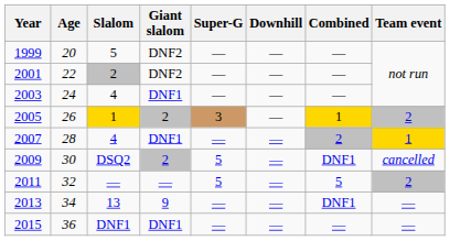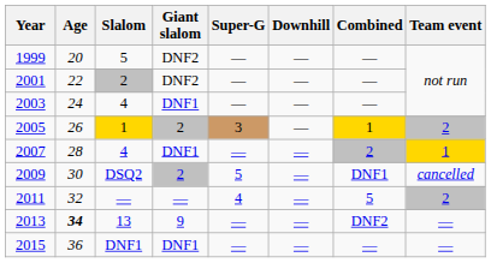 <table class=wikitable style="text-align:center">
 <tr>
 <th>  Year  </th>
 <th> Age </th>
 <th> Slalom </th>
 <th> Giant <br> slalom </th>
 <th>Super-G</th>
 <th>Downhill</th>
 <th>Combined</th>
 <th>Team event</th>
 </tr>
 <tr>
 <td><a href='#'>1999</a></td>
 <td><em>20</em></td>
 <td>5</td>
 <td>DNF2</td>
 <td>—</td>
 <td>—</td>
 <td>—</td>
 <td rowspan=3><em>not run</em></td>
 </tr>
 <tr>
 <td><a href='#'>2001</a></td>
 <td><em>22</em></td>
 <td style="background:silver;">2</td>
 <td>DNF2</td>
 <td>—</td>
 <td>—</td>
 <td>—</td>
 </tr>
 <tr>
 <td><a href='#'>2003</a></td>
 <td><em>24</em></td>
 <td>4</td>
 <td><a href='#'>DNF1</a></td>
 <td>—</td>
 <td>—</td>
 <td>—</td>
 </tr>
 <tr>
 <td><a href='#'>2005</a></td>
 <td><em>26</em></td>
 <td style="background:gold;">1</td>
 <td style="background:silver;">2</td>
 <td style="background:#cc9966;">3</td>
 <td>—</td>
 <td style="background:gold;">1</td>
 <td style="background:silver;"><a href='#'>2</a></td>
 </tr>
 <tr>
 <td><a href='#'>2007</a></td>
 <td><em>28</em></td>
 <td><a href='#'>4</a></td>
 <td><a href='#'>DNF1</a></td>
 <td><a href='#'>—</a></td>
 <td><a href='#'>—</a></td>
 <td style="background:silver;"><a href='#'>2</a></td>
 <td style="background:gold;"><a href='#'>1</a></td>
 </tr>
 <tr>
 <td><a href='#'>2009</a></td>
 <td><em>30</em></td>
 <td><a href='#'>DSQ2</a></td>
 <td style="background:silver;"><a href='#'>2</a></td>
 <td><a href='#'>5</a></td>
 <td><a href='#'>—</a></td>
 <td><a href='#'>DNF1</a></td>
 <td><a href='#'><em>cancelled</em></a></td>
 </tr>
 <tr>
 <td><a href='#'>2011</a></td>
 <td><em>32</em></td>
 <td><a href='#'>—</a></td>
 <td><a href='#'>—</a></td>
-<td><a href='#'>5</a></td>
+<td><a href='#'>4</a></td>
 <td><a href='#'>—</a></td>
 <td><a href='#'>5</a></td>
 <td style="background:silver;"><a href='#'>2</a></td>
 </tr>
 <tr>
 <td><a href='#'>2013</a></td>
-<td><em>34</em></td>
+<td><strong><em>34</em></strong></td>
 <td><a href='#'>13</a></td>
 <td><a href='#'>9</a></td>
 <td><a href='#'>—</a></td>
 <td><a href='#'>—</a></td>
-<td><a href='#'>DNF1</a></td>
+<td><a href='#'>DNF2</a></td>
 <td><a href='#'>—</a></td>
 </tr>
 <tr>
 <td><a href='#'>2015</a></td>
 <td><em>36</em></td>
 <td><a href='#'>DNF1</a></td>
 <td><a href='#'>DNF1</a></td>
 <td><a href='#'>—</a></td>
 <td><a href='#'>—</a></td>
 <td><a href='#'>—</a></td>
 <td><a href='#'>—</a></td>
 </tr>
 </table>
